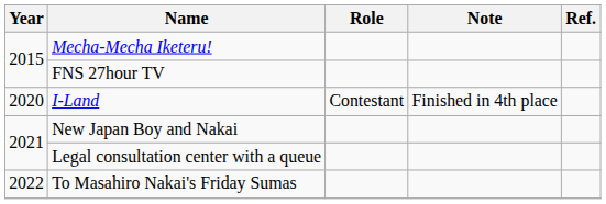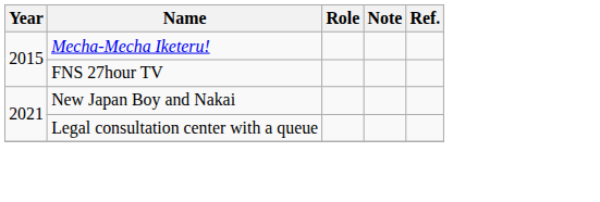 <table class="wikitable">
 <tr>
 <th scope="col" style="width:2em;">Year</th>
 <th scope="col">Name</th>
 <th>Role</th>
 <th>Note</th>
 <th>Ref.</th>
 </tr>
 <tr>
 <td rowspan="2">2015</td>
 <td><em><a href='#'>Mecha-Mecha Iketeru!</a></em></td>
 <td></td>
 <td></td>
 <td></td>
 </tr>
 <tr>
 <td>FNS 27hour TV</td>
 <td></td>
 <td></td>
 <td></td>
 </tr>
 <tr>
-<td>2020</td>
-<td><em><a href='#'>I-Land</a></em></td>
-<td>Contestant</td>
-<td>Finished in 4th place</td>
-<td></td>
-</tr>
-<tr>
 <td rowspan="2">2021</td>
 <td>New Japan Boy and Nakai</td>
 <td></td>
 <td></td>
 <td></td>
 </tr>
 <tr>
 <td>Legal consultation center with a queue</td>
 <td></td>
 <td></td>
 <td></td>
 </tr>
 <tr>
-<td>2022</td>
-<td>To Masahiro Nakai's Friday Sumas</td>
-<td></td>
-<td></td>
-<td></td>
-</tr>
-<tr>
 </tr>
 </table>
